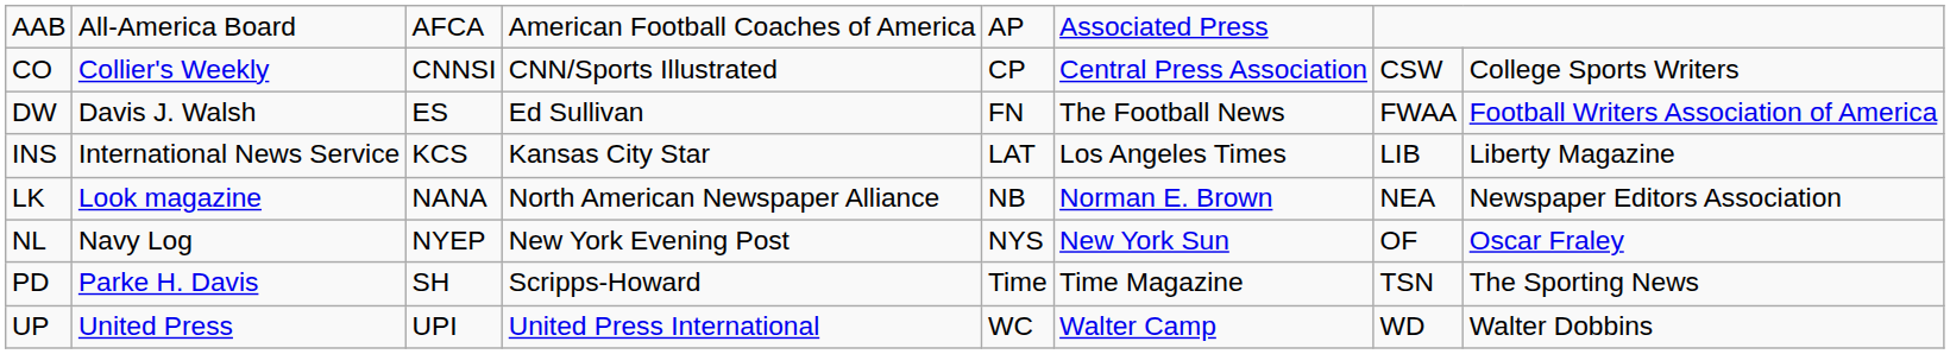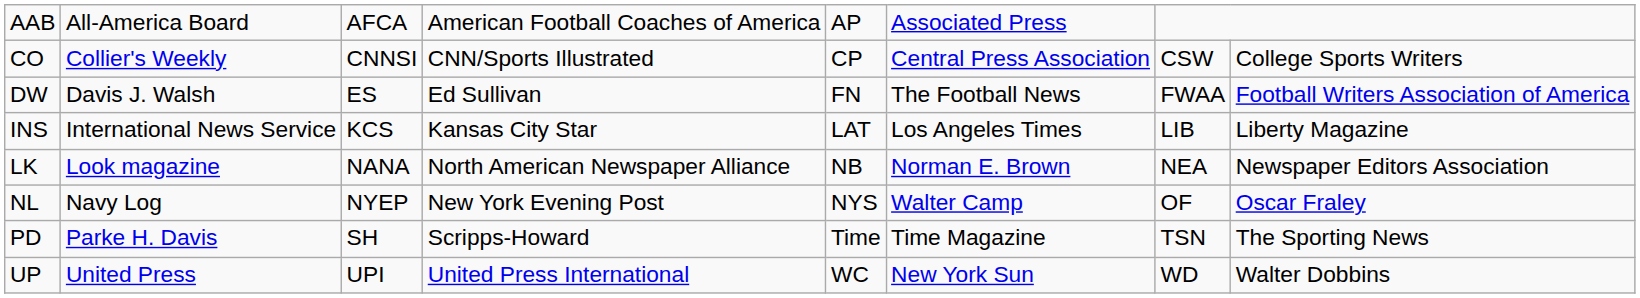 <table class="wikitable">
 <tr>
 <td>AAB</td>
 <td>All-America Board</td>
 <td>AFCA</td>
 <td>American Football Coaches of America</td>
 <td>AP</td>
 <td><a href='#'>Associated Press</a></td>
 </tr>
 <tr>
 <td>CO</td>
 <td><a href='#'>Collier's Weekly</a></td>
 <td>CNNSI</td>
 <td>CNN/Sports Illustrated</td>
 <td>CP</td>
 <td><a href='#'>Central Press Association</a></td>
 <td>CSW</td>
 <td>College Sports Writers</td>
 </tr>
 <tr>
 <td>DW</td>
 <td>Davis J. Walsh</td>
 <td>ES</td>
 <td>Ed Sullivan</td>
 <td>FN</td>
 <td>The Football News</td>
 <td>FWAA</td>
 <td><a href='#'>Football Writers Association of America</a></td>
 </tr>
 <tr>
 <td>INS</td>
 <td>International News Service</td>
 <td>KCS</td>
 <td>Kansas City Star</td>
 <td>LAT</td>
 <td>Los Angeles Times</td>
 <td>LIB</td>
 <td>Liberty Magazine</td>
 </tr>
 <tr>
 <td>LK</td>
 <td><a href='#'>Look magazine</a></td>
 <td>NANA</td>
 <td>North American Newspaper Alliance</td>
 <td>NB</td>
 <td><a href='#'>Norman E. Brown</a></td>
 <td>NEA</td>
 <td>Newspaper Editors Association</td>
 </tr>
 <tr>
 <td>NL</td>
 <td>Navy Log</td>
 <td>NYEP</td>
 <td>New York Evening Post</td>
 <td>NYS</td>
-<td><a href='#'>New York Sun</a></td>
+<td><a href='#'>Walter Camp</a></td>
 <td>OF</td>
 <td><a href='#'>Oscar Fraley</a></td>
 </tr>
 <tr>
 <td>PD</td>
 <td><a href='#'>Parke H. Davis</a></td>
 <td>SH</td>
 <td>Scripps-Howard</td>
 <td>Time</td>
 <td>Time Magazine</td>
 <td>TSN</td>
 <td>The Sporting News</td>
 </tr>
 <tr>
 <td>UP</td>
 <td><a href='#'>United Press</a></td>
 <td>UPI</td>
 <td><a href='#'>United Press International</a></td>
 <td>WC</td>
-<td><a href='#'>Walter Camp</a></td>
+<td><a href='#'>New York Sun</a></td>
 <td>WD</td>
 <td>Walter Dobbins</td>
 </tr>
 </table>
